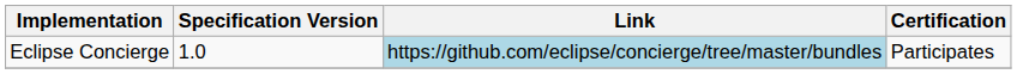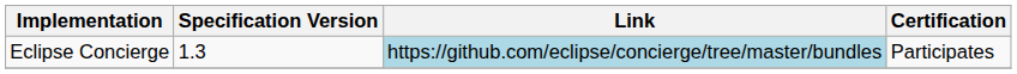 <table class="wikitable sortable">
 <tr>
 <th>Implementation</th>
 <th>Specification Version</th>
 <th>Link</th>
 <th>Certification</th>
 </tr>
 <tr>
 <td>Eclipse Concierge</td>
-<td>1.0</td>
+<td>1.3</td>
 <td style="background: lightblue;">https://github.com/eclipse/concierge/tree/master/bundles</td>
 <td>Participates</td>
 </tr>
 <tr>
 </tr>
 </table>
